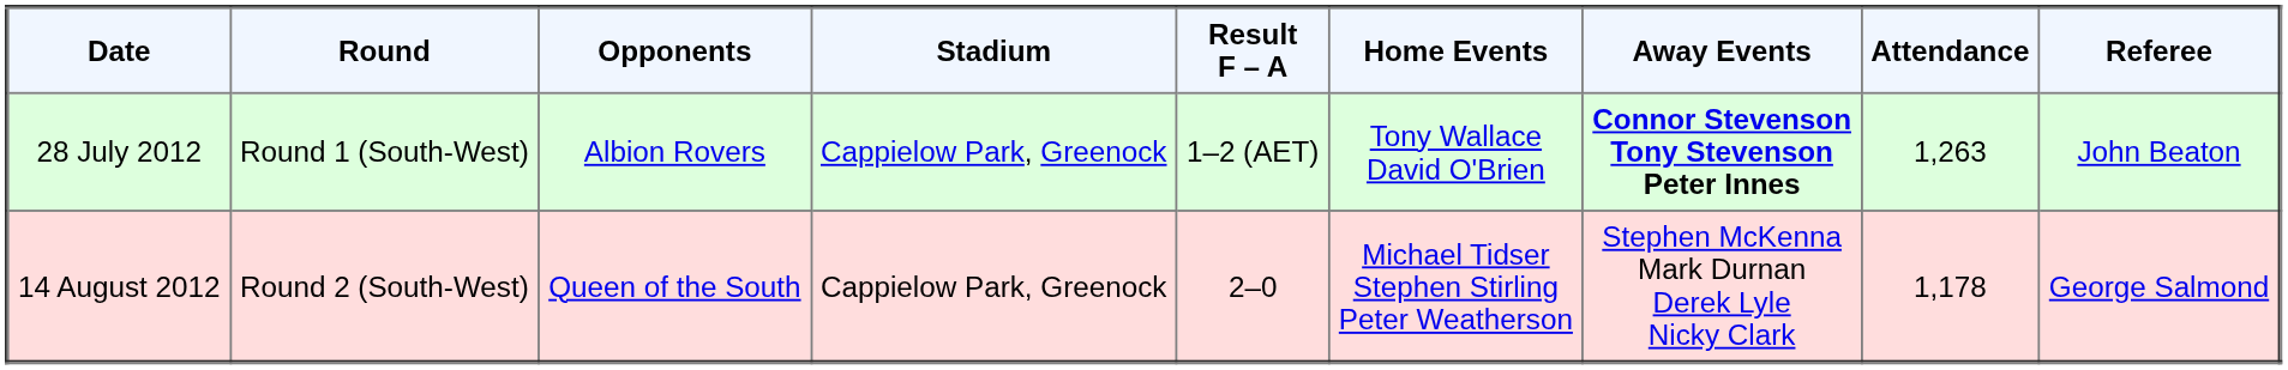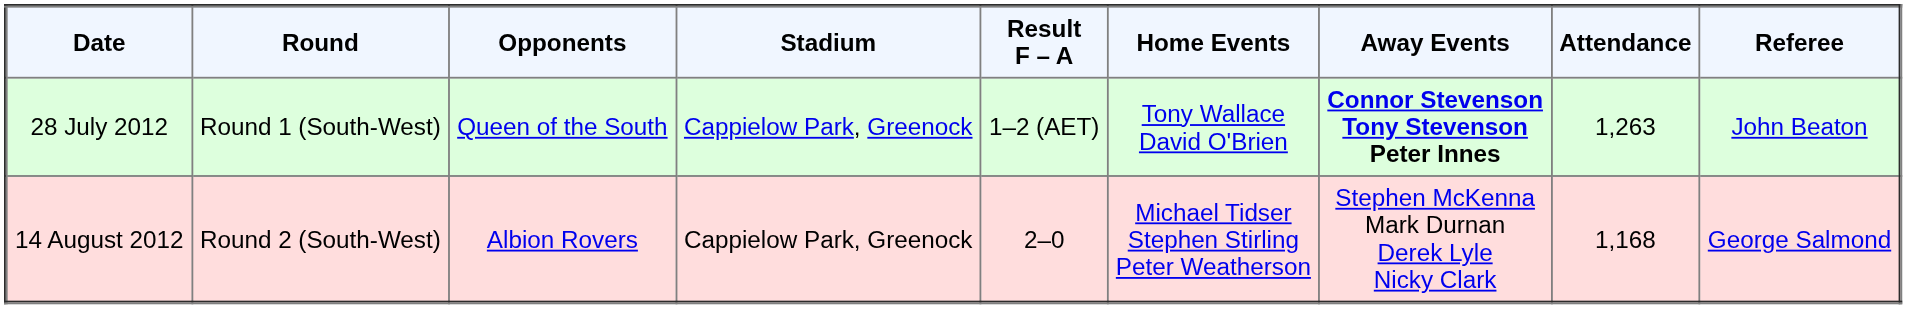 <table border="2" cellpadding="4" style="border-collapse:collapse; text-align:center; font-size:smaller;">
 <tr style="background:#f0f6ff;">
 <th>Date</th>
 <th>Round</th>
 <th>Opponents</th>
 <th>Stadium</th>
 <th>Result <br> F – A</th>
 <th>Home Events</th>
 <th>Away Events</th>
 <th>Attendance</th>
 <th>Referee</th>
 </tr>
 <tr style="background:#dfd;">
 <td>28 July 2012</td>
 <td>Round 1 (South-West)</td>
-<td><a href='#'>Albion Rovers</a></td>
+<td><a href='#'>Queen of the South</a></td>
 <td><a href='#'>Cappielow Park</a>, <a href='#'>Greenock</a></td>
 <td>1–2 (AET)</td>
 <td><a href='#'>Tony Wallace</a>  <br> <a href='#'>David O'Brien</a> </td>
 <td><strong><a href='#'>Connor Stevenson</a>  <br> <a href='#'>Tony Stevenson</a>  <br> Peter Innes </strong></td>
 <td>1,263</td>
 <td><a href='#'>John Beaton</a></td>
 </tr>
 <tr style="background:#fdd;">
 <td>14 August 2012</td>
 <td>Round 2 (South-West)</td>
-<td><a href='#'>Queen of the South</a></td>
+<td><a href='#'>Albion Rovers</a></td>
 <td>Cappielow Park, Greenock</td>
 <td>2–0</td>
 <td><a href='#'>Michael Tidser</a>  <br> <a href='#'>Stephen Stirling</a>  <br> <a href='#'>Peter Weatherson</a> </td>
 <td><a href='#'>Stephen McKenna</a>  <br> Mark Durnan  <br> <a href='#'>Derek Lyle</a>  <br> <a href='#'>Nicky Clark</a> </td>
-<td>1,178</td>
+<td>1,168</td>
 <td><a href='#'>George Salmond</a></td>
 </tr>
 </table>
